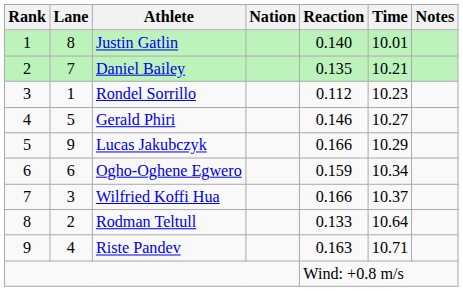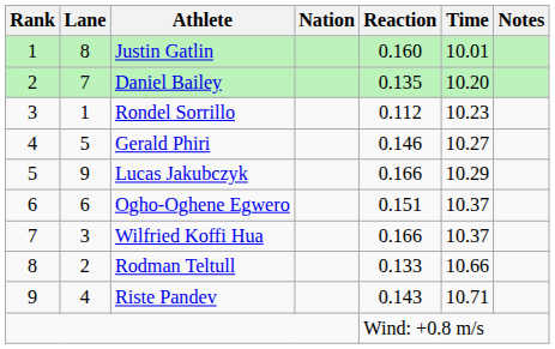 <table class="wikitable sortable" style="text-align:center">
 <tr>
 <th>Rank</th>
 <th>Lane</th>
 <th>Athlete</th>
 <th>Nation</th>
 <th>Reaction</th>
 <th>Time</th>
 <th>Notes</th>
 </tr>
 <tr style="background:#bbf3bb;">
 <td>1</td>
 <td>8</td>
 <td align=left><a href='#'>Justin Gatlin</a></td>
 <td align=left></td>
-<td>0.140</td>
+<td>0.160</td>
 <td>10.01</td>
 <td></td>
 </tr>
 <tr style="background:#bbf3bb;">
 <td>2</td>
 <td>7</td>
 <td align=left><a href='#'>Daniel Bailey</a></td>
 <td align=left></td>
 <td>0.135</td>
-<td>10.21</td>
+<td>10.20</td>
 <td></td>
 </tr>
 <tr style=>
 <td>3</td>
 <td>1</td>
 <td align=left><a href='#'>Rondel Sorrillo</a></td>
 <td align=left></td>
 <td>0.112</td>
 <td>10.23</td>
 <td></td>
 </tr>
 <tr style=>
 <td>4</td>
 <td>5</td>
 <td align=left><a href='#'>Gerald Phiri</a></td>
 <td align=left></td>
 <td>0.146</td>
 <td>10.27</td>
 <td></td>
 </tr>
 <tr style=>
 <td>5</td>
 <td>9</td>
 <td align=left><a href='#'>Lucas Jakubczyk</a></td>
 <td align=left></td>
 <td>0.166</td>
 <td>10.29</td>
 <td></td>
 </tr>
 <tr style=>
 <td>6</td>
 <td>6</td>
 <td align=left><a href='#'>Ogho-Oghene Egwero</a></td>
 <td align=left></td>
-<td>0.159</td>
-<td>10.34</td>
+<td>0.151</td>
+<td>10.37</td>
 <td></td>
 </tr>
 <tr style=>
 <td>7</td>
 <td>3</td>
 <td align=left><a href='#'>Wilfried Koffi Hua</a></td>
 <td align=left></td>
 <td>0.166</td>
 <td>10.37</td>
 <td></td>
 </tr>
 <tr style=>
 <td>8</td>
 <td>2</td>
 <td align=left><a href='#'>Rodman Teltull</a></td>
 <td align=left></td>
 <td>0.133</td>
-<td>10.64</td>
+<td>10.66</td>
 <td></td>
 </tr>
 <tr style=>
 <td>9</td>
 <td>4</td>
 <td align=left><a href='#'>Riste Pandev</a></td>
 <td align=left></td>
-<td>0.163</td>
+<td>0.143</td>
 <td>10.71</td>
 <td></td>
 </tr>
 <tr class="sortbottom">
 <td colspan=4></td>
 <td colspan="3" style="text-align:left;">Wind: +0.8 m/s</td>
 </tr>
 </table>
